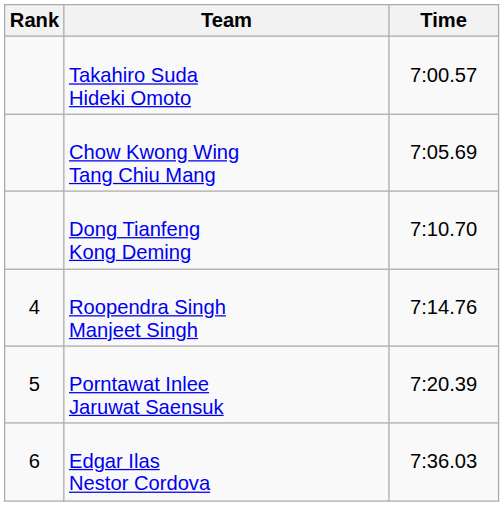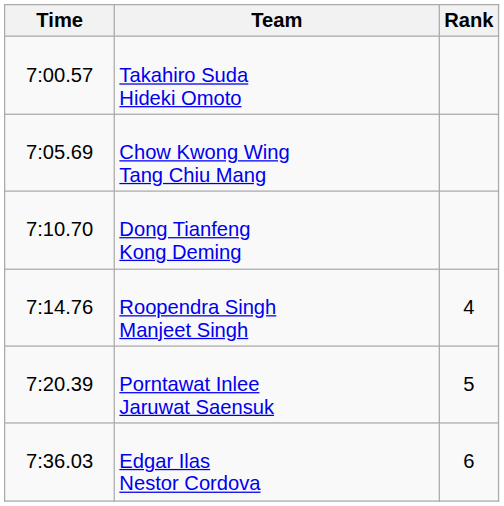 <table class=wikitable style="text-align:center">
 <tr>
+<th width=80>Time</th>
+<th width=250>Team</th>
 <th width=40>Rank</th>
-<th width=250>Team</th>
-<th width=80>Time</th>
 </tr>
 <tr>
+<td>7:00.57</td>
+<td align=left><br><a href='#'>Takahiro Suda</a><br><a href='#'>Hideki Omoto</a></td>
 <td></td>
-<td align=left><br><a href='#'>Takahiro Suda</a><br><a href='#'>Hideki Omoto</a></td>
-<td>7:00.57</td>
 </tr>
 <tr>
+<td>7:05.69</td>
+<td align=left><br><a href='#'>Chow Kwong Wing</a><br><a href='#'>Tang Chiu Mang</a></td>
 <td></td>
-<td align=left><br><a href='#'>Chow Kwong Wing</a><br><a href='#'>Tang Chiu Mang</a></td>
-<td>7:05.69</td>
 </tr>
 <tr>
+<td>7:10.70</td>
+<td align=left><br><a href='#'>Dong Tianfeng</a><br><a href='#'>Kong Deming</a></td>
 <td></td>
-<td align=left><br><a href='#'>Dong Tianfeng</a><br><a href='#'>Kong Deming</a></td>
-<td>7:10.70</td>
 </tr>
 <tr>
+<td>7:14.76</td>
+<td align=left><br><a href='#'>Roopendra Singh</a><br><a href='#'>Manjeet Singh</a></td>
 <td>4</td>
-<td align=left><br><a href='#'>Roopendra Singh</a><br><a href='#'>Manjeet Singh</a></td>
-<td>7:14.76</td>
 </tr>
 <tr>
+<td>7:20.39</td>
+<td align=left><br><a href='#'>Porntawat Inlee</a><br><a href='#'>Jaruwat Saensuk</a></td>
 <td>5</td>
-<td align=left><br><a href='#'>Porntawat Inlee</a><br><a href='#'>Jaruwat Saensuk</a></td>
-<td>7:20.39</td>
 </tr>
 <tr>
+<td>7:36.03</td>
+<td align=left><br><a href='#'>Edgar Ilas</a><br><a href='#'>Nestor Cordova</a></td>
 <td>6</td>
-<td align=left><br><a href='#'>Edgar Ilas</a><br><a href='#'>Nestor Cordova</a></td>
-<td>7:36.03</td>
 </tr>
 </table>
